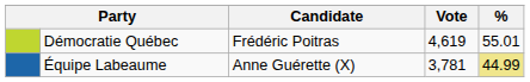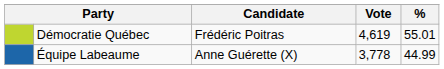 <table class="wikitable">
 <tr>
 </tr>
 <tr>
 <th bgcolor="#DDDDFF" width="230px" colspan="2">Party</th>
 <th bgcolor="#DDDDFF" width="200px">Candidate</th>
 <th bgcolor="#DDDDFF" width="50px">Vote</th>
 <th bgcolor="#DDDDFF" width="30px">%</th>
 </tr>
 <tr>
 <td bgcolor=#BFD630 width="30px"> </td>
 <td>Démocratie Québec</td>
 <td>Frédéric Poitras</td>
 <td>4,619</td>
 <td>55.01</td>
 </tr>
 <tr>
 <td bgcolor=#1D66A9 width="30px"> </td>
 <td>Équipe Labeaume</td>
 <td>Anne Guérette (X)</td>
-<td>3,781</td>
-<td style="background: khaki;">44.99</td>
+<td>3,778</td>
+<td>44.99</td>
 </tr>
 </table>
